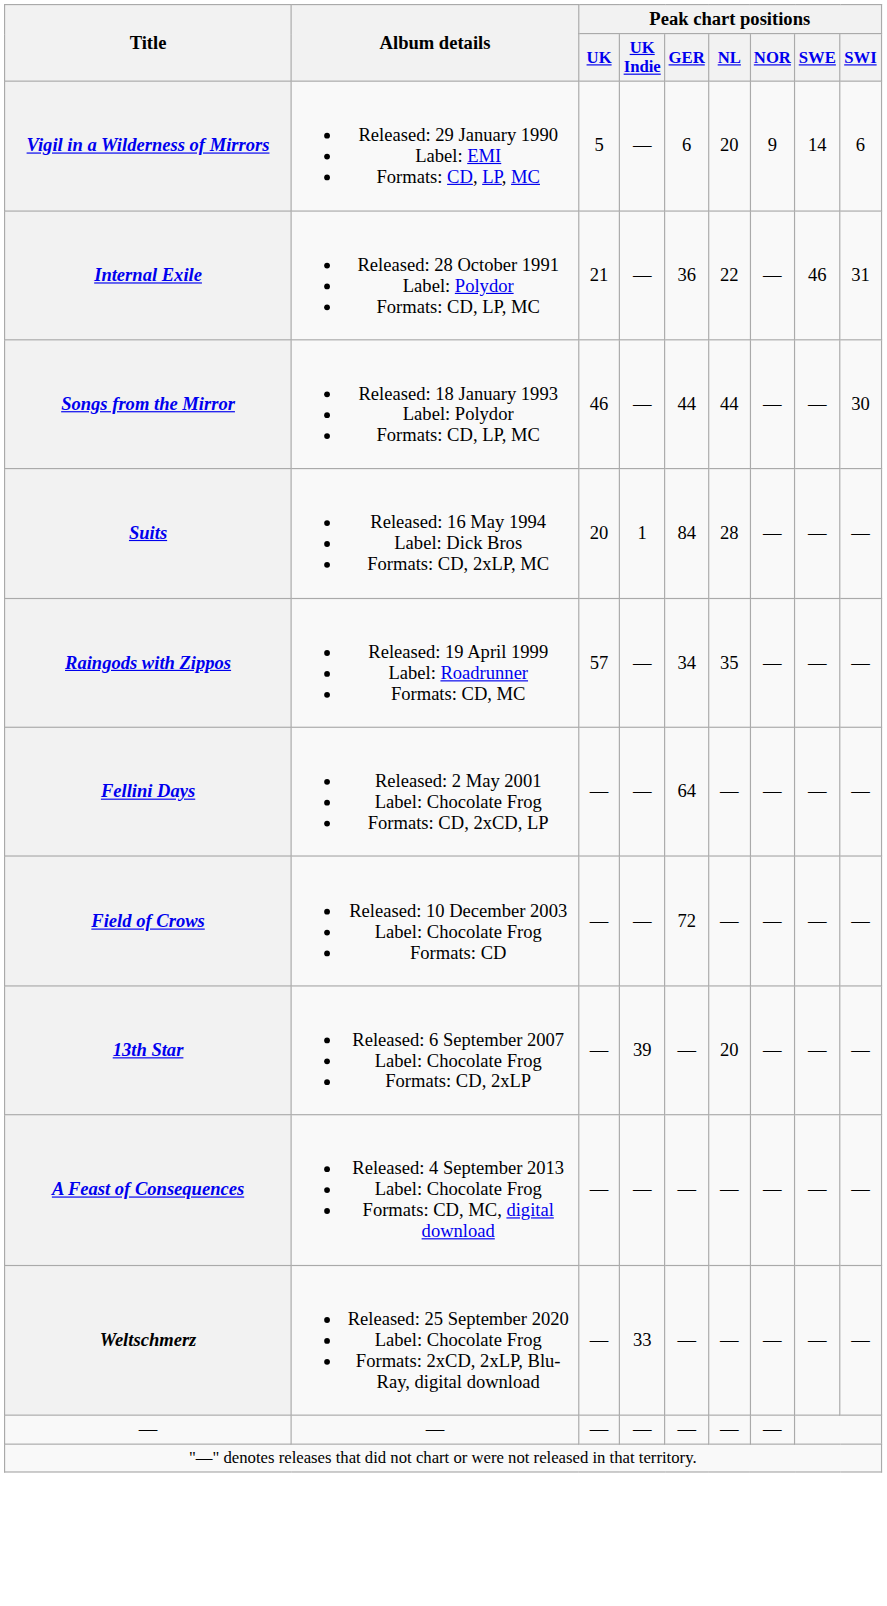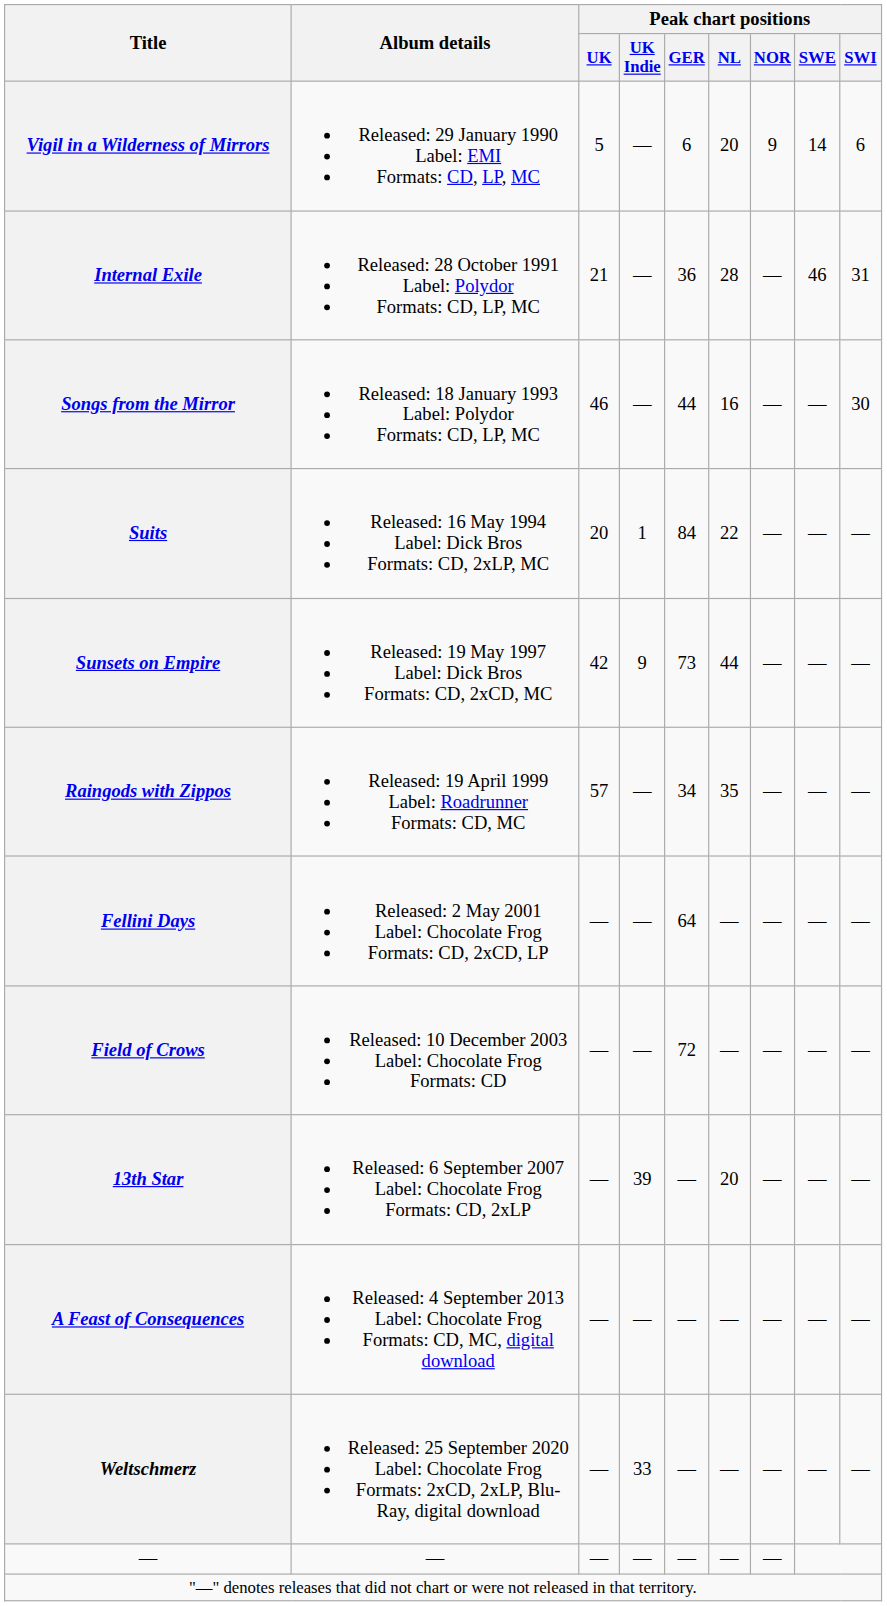 <table class="wikitable plainrowheaders" style="text-align:center;">
 <tr>
 <th rowspan="2" scope="col" style="width:15em;">Title</th>
 <th rowspan="2" scope="col" style="width:15em;">Album details</th>
 <th colspan="7">Peak chart positions</th>
 </tr>
 <tr>
 <th scope="col" style="width:2em;font-size:90%;"><a href='#'>UK</a><br></th>
 <th scope="col" style="width:2em;font-size:90%;"><a href='#'>UK Indie</a><br></th>
 <th scope="col" style="width:2em;font-size:90%;"><a href='#'>GER</a><br></th>
 <th scope="col" style="width:2em;font-size:90%;"><a href='#'>NL</a><br></th>
 <th scope="col" style="width:2em;font-size:90%;"><a href='#'>NOR</a><br></th>
 <th scope="col" style="width:2em;font-size:90%;"><a href='#'>SWE</a><br></th>
 <th scope="col" style="width:2em;font-size:90%;"><a href='#'>SWI</a><br></th>
 </tr>
 <tr>
 <th scope="row"><em><a href='#'>Vigil in a Wilderness of Mirrors</a></em></th>
 <td><br><ul><li>Released: 29 January 1990</li><li>Label: <a href='#'>EMI</a></li><li>Formats: <a href='#'>CD</a>, <a href='#'>LP</a>, <a href='#'>MC</a></li></ul></td>
 <td>5</td>
 <td>—</td>
 <td>6</td>
 <td>20</td>
 <td>9</td>
 <td>14</td>
 <td>6</td>
 </tr>
 <tr>
 <th scope="row"><em><a href='#'>Internal Exile</a></em></th>
 <td><br><ul><li>Released: 28 October 1991</li><li>Label: <a href='#'>Polydor</a></li><li>Formats: CD, LP, MC</li></ul></td>
 <td>21</td>
 <td>—</td>
 <td>36</td>
-<td>22</td>
+<td>28</td>
 <td>—</td>
 <td>46</td>
 <td>31</td>
 </tr>
 <tr>
 <th scope="row"><em><a href='#'>Songs from the Mirror</a></em></th>
 <td><br><ul><li>Released: 18 January 1993</li><li>Label: Polydor</li><li>Formats: CD, LP, MC</li></ul></td>
 <td>46</td>
 <td>—</td>
 <td>44</td>
-<td>44</td>
+<td>16</td>
 <td>—</td>
 <td>—</td>
 <td>30</td>
 </tr>
 <tr>
 <th scope="row"><em><a href='#'>Suits</a></em></th>
 <td><br><ul><li>Released: 16 May 1994</li><li>Label: Dick Bros</li><li>Formats: CD, 2xLP, MC</li></ul></td>
 <td>20</td>
 <td>1</td>
 <td>84</td>
-<td>28</td>
+<td>22</td>
+<td>—</td>
+<td>—</td>
+<td>—</td>
+</tr>
+<tr>
+<th scope="row"><em><a href='#'>Sunsets on Empire</a></em></th>
+<td><br><ul><li>Released: 19 May 1997</li><li>Label: Dick Bros</li><li>Formats: CD, 2xCD, MC</li></ul></td>
+<td>42</td>
+<td>9</td>
+<td>73</td>
+<td>44</td>
 <td>—</td>
 <td>—</td>
 <td>—</td>
 </tr>
 <tr>
 <th scope="row"><em><a href='#'>Raingods with Zippos</a></em></th>
 <td><br><ul><li>Released: 19 April 1999</li><li>Label: <a href='#'>Roadrunner</a></li><li>Formats: CD, MC</li></ul></td>
 <td>57</td>
 <td>—</td>
 <td>34</td>
 <td>35</td>
 <td>—</td>
 <td>—</td>
 <td>—</td>
 </tr>
 <tr>
 <th scope="row"><em><a href='#'>Fellini Days</a></em></th>
 <td><br><ul><li>Released: 2 May 2001</li><li>Label: Chocolate Frog</li><li>Formats: CD, 2xCD, LP</li></ul></td>
 <td>—</td>
 <td>—</td>
 <td>64</td>
 <td>—</td>
 <td>—</td>
 <td>—</td>
 <td>—</td>
 </tr>
 <tr>
 <th scope="row"><em><a href='#'>Field of Crows</a></em></th>
 <td><br><ul><li>Released: 10 December 2003</li><li>Label: Chocolate Frog</li><li>Formats: CD</li></ul></td>
 <td>—</td>
 <td>—</td>
 <td>72</td>
 <td>—</td>
 <td>—</td>
 <td>—</td>
 <td>—</td>
 </tr>
 <tr>
 <th scope="row"><em><a href='#'>13th Star</a></em></th>
 <td><br><ul><li>Released: 6 September 2007</li><li>Label: Chocolate Frog</li><li>Formats: CD, 2xLP</li></ul></td>
 <td>—</td>
 <td>39</td>
 <td>—</td>
 <td>20</td>
 <td>—</td>
 <td>—</td>
 <td>—</td>
 </tr>
 <tr>
 <th scope="row"><em><a href='#'>A Feast of Consequences</a></em></th>
 <td><br><ul><li>Released: 4 September 2013</li><li>Label: Chocolate Frog</li><li>Formats: CD, MC, <a href='#'>digital download</a></li></ul></td>
 <td>—</td>
 <td>—</td>
 <td>—</td>
 <td>—</td>
 <td>—</td>
 <td>—</td>
 <td>—</td>
 </tr>
 <tr>
 <th scope="row"><em>Weltschmerz</em></th>
 <td><br><ul><li>Released: 25 September 2020</li><li>Label: Chocolate Frog</li><li>Formats: 2xCD, 2xLP, Blu-Ray, digital download</li></ul></td>
 <td>—</td>
 <td>33</td>
 <td>—</td>
 <td>—</td>
 <td>—</td>
 <td>—</td>
 <td>—</td>
 </tr>
 <tr>
 <td>—</td>
 <td>—</td>
 <td>—</td>
 <td>—</td>
 <td>—</td>
 <td>—</td>
 <td>—</td>
 </tr>
 <tr>
 <td colspan="9" style="font-size:90%">"—" denotes releases that did not chart or were not released in that territory.</td>
 </tr>
 </table>
